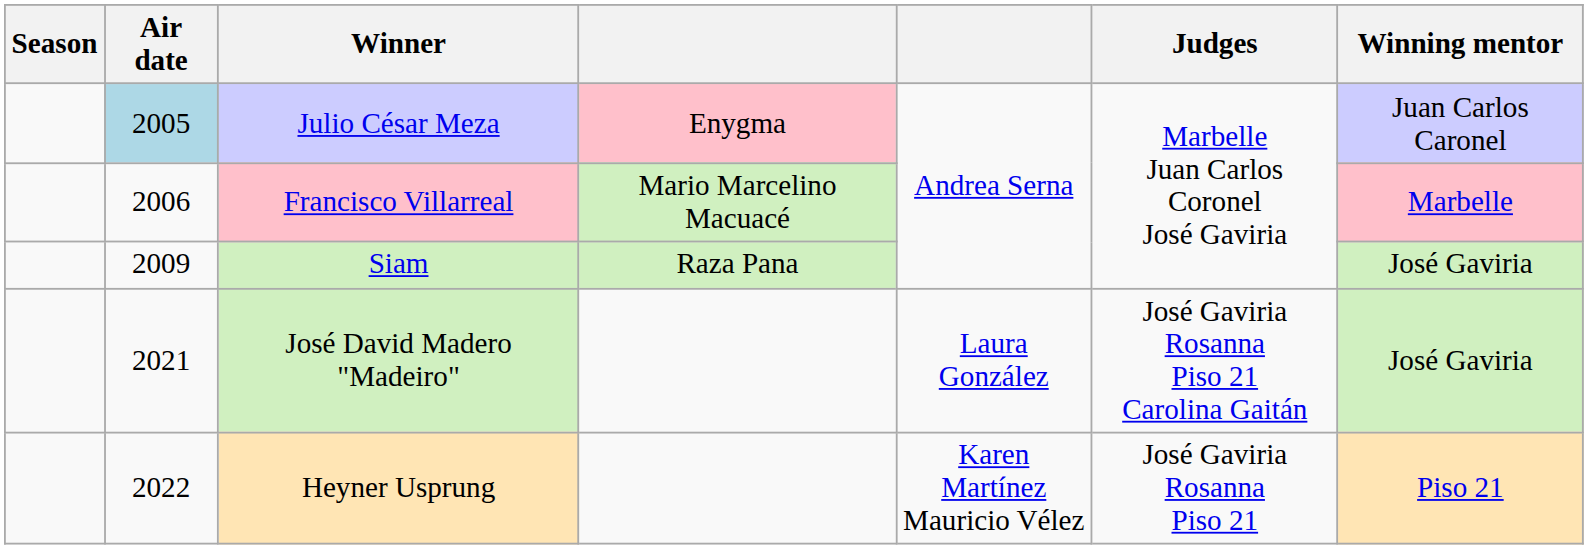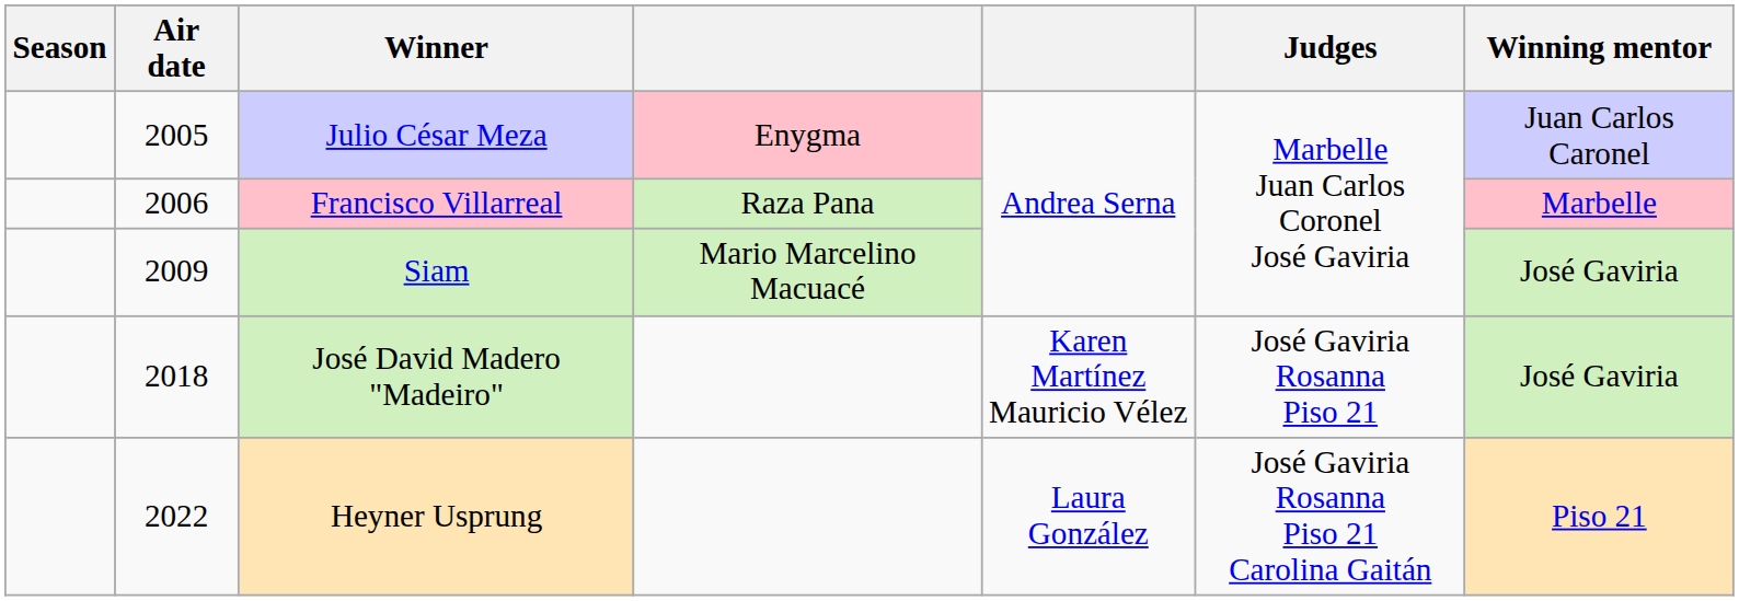 <table class="wikitable" style="text-align:center">
 <tr>
 <th>Season</th>
 <th>Air date</th>
 <th>Winner</th>
 <th></th>
 <th></th>
 <th>Judges</th>
 <th>Winning mentor</th>
 </tr>
 <tr>
 <td></td>
-<td style="background: lightblue;">2005</td>
+<td>2005</td>
 <td bgcolor="#ccf"><a href='#'>Julio César Meza</a></td>
 <td bgcolor="Pink">Enygma</td>
 <td rowspan="3"><a href='#'>Andrea Serna</a></td>
 <td rowspan="3"><a href='#'>Marbelle</a><br>Juan Carlos Coronel<br>José Gaviria</td>
 <td bgcolor="#ccf">Juan Carlos Caronel</td>
 </tr>
 <tr>
 <td></td>
 <td>2006</td>
 <td bgcolor="Pink"><a href='#'>Francisco Villarreal</a></td>
-<td bgcolor="#d0f0c0">Mario Marcelino Macuacé</td>
+<td bgcolor="#D0f0c0">Raza Pana</td>
 <td bgcolor="Pink"><a href='#'>Marbelle</a></td>
 </tr>
 <tr>
 <td></td>
 <td>2009</td>
 <td bgcolor="#D0f0c0"><a href='#'>Siam</a></td>
-<td bgcolor="#D0f0c0">Raza Pana</td>
+<td bgcolor="#d0f0c0">Mario Marcelino Macuacé</td>
 <td bgcolor="#D0f0c0">José Gaviria</td>
 </tr>
 <tr>
 <td></td>
-<td>2021</td>
+<td>2018</td>
 <td bgcolor="#D0f0c0">José David Madero "Madeiro"</td>
 <td></td>
-<td><a href='#'>Laura González</a></td>
-<td>José Gaviria<br><a href='#'>Rosanna</a><br><a href='#'>Piso 21</a><br><a href='#'>Carolina Gaitán</a></td>
+<td><a href='#'>Karen Martínez</a><br>Mauricio Vélez</td>
+<td>José Gaviria<br><a href='#'>Rosanna</a><br><a href='#'>Piso 21</a></td>
 <td bgcolor="#D0f0c0">José Gaviria</td>
 </tr>
 <tr>
 <td></td>
 <td>2022</td>
 <td bgcolor="#ffe5b4">Heyner Usprung</td>
 <td></td>
-<td><a href='#'>Karen Martínez</a><br>Mauricio Vélez</td>
-<td>José Gaviria<br><a href='#'>Rosanna</a><br><a href='#'>Piso 21</a></td>
+<td><a href='#'>Laura González</a></td>
+<td>José Gaviria<br><a href='#'>Rosanna</a><br><a href='#'>Piso 21</a><br><a href='#'>Carolina Gaitán</a></td>
 <td bgcolor="#ffe5b4"><a href='#'>Piso 21</a></td>
 </tr>
 </table>
